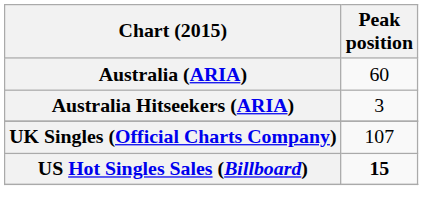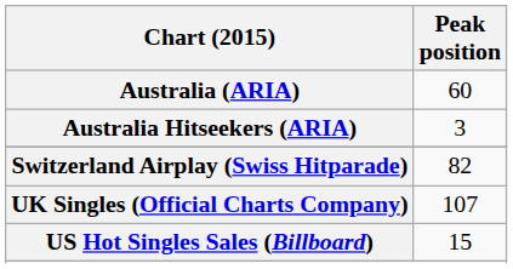 <table class="wikitable plainrowheaders sortable" style="text-align:center">
 <tr>
 <th scope="col">Chart (2015)</th>
 <th scope="col">Peak<br>position</th>
 </tr>
 <tr>
 <th scope="row">Australia (<a href='#'>ARIA</a>)</th>
 <td align=center>60</td>
 </tr>
 <tr>
 <th scope="row">Australia Hitseekers (<a href='#'>ARIA</a>)</th>
 <td align=center>3</td>
 </tr>
 <tr>
 </tr>
 <tr>
 </tr>
 <tr>
 </tr>
 <tr>
+<th scope="row">Switzerland Airplay (<a href='#'>Swiss Hitparade</a>)</th>
+<td align=center>82</td>
+</tr>
+<tr>
 <th scope="row">UK Singles (<a href='#'>Official Charts Company</a>)</th>
 <td align=center>107</td>
 </tr>
 <tr>
 <th scope="row">US <a href='#'>Hot Singles Sales</a> (<em><a href='#'>Billboard</a></em>)</th>
-<td><strong>15</strong></td>
+<td>15</td>
 </tr>
 <tr>
 </tr>
 <tr>
 </tr>
 <tr>
 </tr>
 </table>
